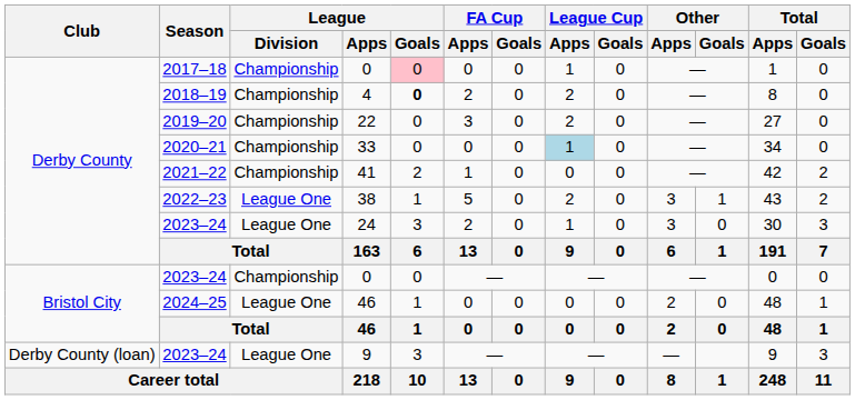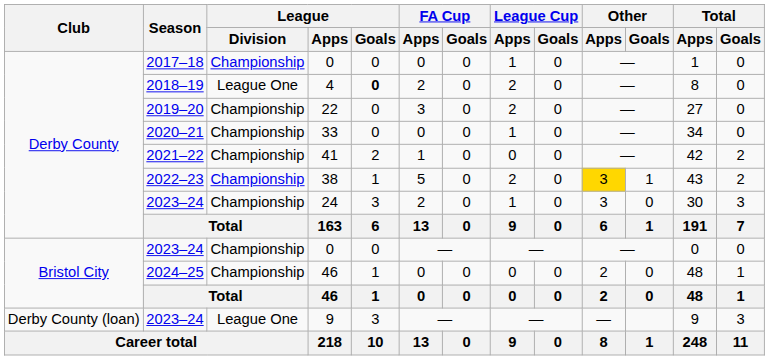 <table class="wikitable" style="text-align:center">
 <tr>
 <th rowspan="2">Club</th>
 <th rowspan="2">Season</th>
 <th colspan="3">League</th>
 <th colspan="2"><a href='#'>FA Cup</a></th>
 <th colspan="2"><a href='#'>League Cup</a></th>
 <th colspan="2">Other</th>
 <th colspan="2">Total</th>
 </tr>
 <tr>
 <th>Division</th>
 <th>Apps</th>
 <th>Goals</th>
 <th>Apps</th>
 <th>Goals</th>
 <th>Apps</th>
 <th>Goals</th>
 <th>Apps</th>
 <th>Goals</th>
 <th>Apps</th>
 <th>Goals</th>
 </tr>
 <tr>
 <td rowspan="8"><a href='#'>Derby County</a></td>
 <td><a href='#'>2017–18</a></td>
 <td><a href='#'>Championship</a></td>
 <td>0</td>
-<td style="background: pink;">0</td>
+<td>0</td>
 <td>0</td>
 <td>0</td>
 <td>1</td>
 <td>0</td>
 <td colspan="2">—</td>
 <td>1</td>
 <td>0</td>
 </tr>
 <tr>
 <td><a href='#'>2018–19</a></td>
-<td>Championship</td>
+<td>League One</td>
 <td>4</td>
 <td><strong>0</strong></td>
 <td>2</td>
 <td>0</td>
 <td>2</td>
 <td>0</td>
 <td colspan="2">—</td>
 <td>8</td>
 <td>0</td>
 </tr>
 <tr>
 <td><a href='#'>2019–20</a></td>
 <td>Championship</td>
 <td>22</td>
 <td>0</td>
 <td>3</td>
 <td>0</td>
 <td>2</td>
 <td>0</td>
 <td colspan="2">—</td>
 <td>27</td>
 <td>0</td>
 </tr>
 <tr>
 <td><a href='#'>2020–21</a></td>
 <td>Championship</td>
 <td>33</td>
 <td>0</td>
 <td>0</td>
 <td>0</td>
-<td style="background: lightblue;">1</td>
+<td>1</td>
 <td>0</td>
 <td colspan="2">—</td>
 <td>34</td>
 <td>0</td>
 </tr>
 <tr>
 <td><a href='#'>2021–22</a></td>
 <td>Championship</td>
 <td>41</td>
 <td>2</td>
 <td>1</td>
 <td>0</td>
 <td>0</td>
 <td>0</td>
 <td colspan="2">—</td>
 <td>42</td>
 <td>2</td>
 </tr>
 <tr>
 <td><a href='#'>2022–23</a></td>
-<td><a href='#'>League One</a></td>
+<td><a href='#'>Championship</a></td>
 <td>38</td>
 <td>1</td>
 <td>5</td>
 <td>0</td>
 <td>2</td>
 <td>0</td>
-<td>3</td>
+<td style="background: gold;">3</td>
 <td>1</td>
 <td>43</td>
 <td>2</td>
 </tr>
 <tr>
 <td><a href='#'>2023–24</a></td>
-<td>League One</td>
+<td>Championship</td>
 <td>24</td>
 <td>3</td>
 <td>2</td>
 <td>0</td>
 <td>1</td>
 <td>0</td>
 <td>3</td>
 <td>0</td>
 <td>30</td>
 <td>3</td>
 </tr>
 <tr>
 <th colspan="2">Total</th>
 <th>163</th>
 <th>6</th>
 <th>13</th>
 <th>0</th>
 <th>9</th>
 <th>0</th>
 <th>6</th>
 <th>1</th>
 <th>191</th>
 <th>7</th>
 </tr>
 <tr>
 <td rowspan="3"><a href='#'>Bristol City</a></td>
 <td><a href='#'>2023–24</a></td>
 <td>Championship</td>
 <td>0</td>
 <td>0</td>
 <td colspan="2">—</td>
 <td colspan="2">—</td>
 <td colspan="2">—</td>
 <td>0</td>
 <td>0</td>
 </tr>
 <tr>
 <td><a href='#'>2024–25</a></td>
-<td>League One</td>
+<td>Championship</td>
 <td>46</td>
 <td>1</td>
 <td>0</td>
 <td>0</td>
 <td>0</td>
 <td>0</td>
 <td>2</td>
 <td>0</td>
 <td>48</td>
 <td>1</td>
 </tr>
 <tr>
 <th colspan="2">Total</th>
 <th>46</th>
 <th>1</th>
 <th>0</th>
 <th>0</th>
 <th>0</th>
 <th>0</th>
 <th>2</th>
 <th>0</th>
 <th>48</th>
 <th>1</th>
 </tr>
 <tr>
 <td>Derby County (loan)</td>
 <td><a href='#'>2023–24</a></td>
 <td>League One</td>
 <td>9</td>
 <td>3</td>
 <td colspan="2">—</td>
 <td colspan="2">—</td>
 <td>—</td>
 <td></td>
 <td>9</td>
 <td>3</td>
 </tr>
 <tr>
 <th colspan="3">Career total</th>
 <th>218</th>
 <th>10</th>
 <th>13</th>
 <th>0</th>
 <th>9</th>
 <th>0</th>
 <th>8</th>
 <th>1</th>
 <th>248</th>
 <th>11</th>
 </tr>
 </table>
